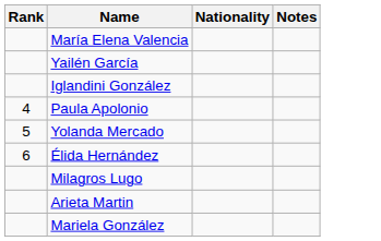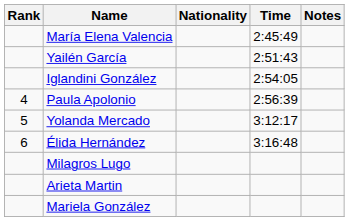 <table class="wikitable sortable" style="text-align:center;font-size:95%">
 <tr>
 <th>Rank</th>
 <th>Name</th>
 <th>Nationality</th>
+<th>Time</th>
 <th>Notes</th>
 </tr>
 <tr>
 <td></td>
 <td align=left><a href='#'>María Elena Valencia</a></td>
 <td align=left></td>
+<td>2:45:49</td>
 <td></td>
 </tr>
 <tr>
 <td></td>
 <td align=left><a href='#'>Yailén García</a></td>
 <td align=left></td>
+<td>2:51:43</td>
 <td></td>
 </tr>
 <tr>
 <td></td>
 <td align=left><a href='#'>Iglandini González</a></td>
 <td align=left></td>
+<td>2:54:05</td>
 <td></td>
 </tr>
 <tr>
 <td>4</td>
 <td align=left><a href='#'>Paula Apolonio</a></td>
 <td align=left></td>
+<td>2:56:39</td>
 <td></td>
 </tr>
 <tr>
 <td>5</td>
 <td align=left><a href='#'>Yolanda Mercado</a></td>
 <td align=left></td>
+<td>3:12:17</td>
 <td></td>
 </tr>
 <tr>
 <td>6</td>
 <td align=left><a href='#'>Élida Hernández</a></td>
 <td align=left></td>
+<td>3:16:48</td>
 <td></td>
 </tr>
 <tr>
 <td></td>
 <td align=left><a href='#'>Milagros Lugo</a></td>
 <td align=left></td>
 <td></td>
+<td></td>
 </tr>
 <tr>
 <td></td>
 <td align=left><a href='#'>Arieta Martin</a></td>
 <td align=left></td>
+<td></td>
 <td></td>
 </tr>
 <tr>
 <td></td>
 <td align=left><a href='#'>Mariela González</a></td>
 <td align=left></td>
 <td></td>
+<td></td>
 </tr>
 </table>
